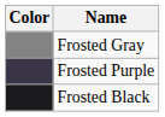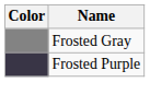 <table class="wikitable + sortable">
 <tr>
 <th>Color</th>
 <th>Name</th>
 </tr>
 <tr>
 <td bgcolor="838383"></td>
 <td>Frosted Gray</td>
 </tr>
 <tr>
 <td bgcolor="393546"></td>
 <td>Frosted Purple</td>
 </tr>
-<tr>
-<td bgcolor="1a1a1c"></td>
-<td>Frosted Black</td>
-</tr>
 </table>
